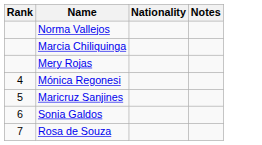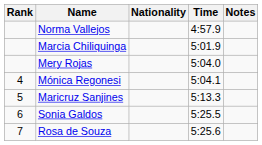 <table class="wikitable sortable" style="text-align:center">
 <tr>
 <th>Rank</th>
 <th>Name</th>
 <th>Nationality</th>
+<th>Time</th>
 <th>Notes</th>
 </tr>
 <tr>
 <td></td>
 <td align=left><a href='#'>Norma Vallejos</a></td>
 <td align=left></td>
+<td>4:57.9</td>
 <td></td>
 </tr>
 <tr>
 <td></td>
 <td align=left><a href='#'>Marcia Chiliquinga</a></td>
 <td align=left></td>
+<td>5:01.9</td>
 <td></td>
 </tr>
 <tr>
 <td></td>
 <td align=left><a href='#'>Mery Rojas</a></td>
 <td align=left></td>
+<td>5:04.0</td>
 <td></td>
 </tr>
 <tr>
 <td>4</td>
 <td align=left><a href='#'>Mónica Regonesi</a></td>
 <td align=left></td>
+<td>5:04.1</td>
 <td></td>
 </tr>
 <tr>
 <td>5</td>
 <td align=left><a href='#'>Maricruz Sanjines</a></td>
 <td align=left></td>
+<td>5:13.3</td>
 <td></td>
 </tr>
 <tr>
 <td>6</td>
 <td align=left><a href='#'>Sonia Galdos</a></td>
 <td align=left></td>
+<td>5:25.5</td>
 <td></td>
 </tr>
 <tr>
 <td>7</td>
 <td align=left><a href='#'>Rosa de Souza</a></td>
 <td align=left></td>
+<td>5:25.6</td>
 <td></td>
 </tr>
 </table>
